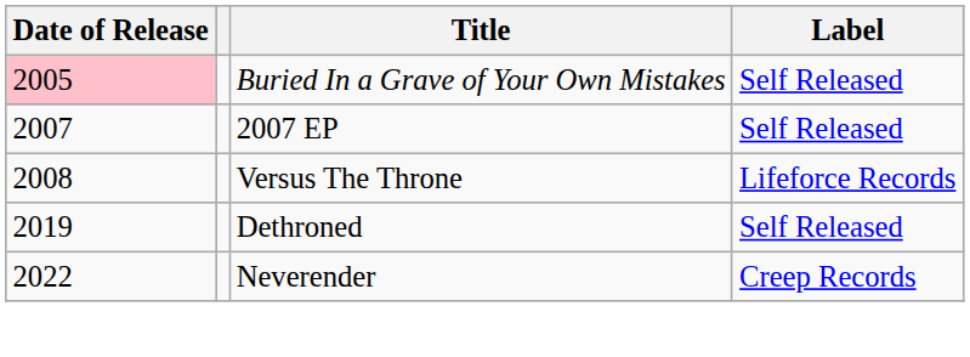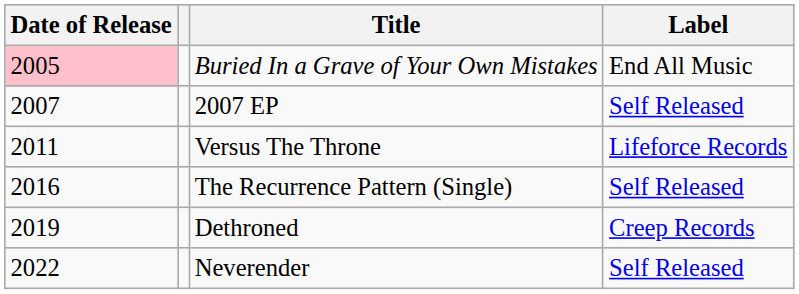 <table class="wikitable" style="font-size: 95%;">
 <tr>
 <th>Date of Release</th>
 <th></th>
 <th>Title</th>
 <th>Label</th>
 </tr>
 <tr>
 <td style="background: pink;">2005</td>
 <td></td>
 <td><em>Buried In a Grave of Your Own Mistakes</em></td>
-<td><a href='#'>Self Released</a></td>
+<td>End All Music</td>
 </tr>
 <tr>
 <td>2007</td>
 <td></td>
 <td>2007 EP</td>
 <td><a href='#'>Self Released</a></td>
 </tr>
 <tr>
-<td>2008</td>
+<td>2011</td>
 <td></td>
 <td>Versus The Throne</td>
 <td><a href='#'>Lifeforce Records</a></td>
 </tr>
 <tr>
+<td>2016</td>
+<td></td>
+<td>The Recurrence Pattern (Single)</td>
+<td><a href='#'>Self Released</a></td>
+</tr>
+<tr>
 <td>2019</td>
 <td></td>
 <td>Dethroned</td>
-<td><a href='#'>Self Released</a></td>
+<td><a href='#'>Creep Records</a></td>
 </tr>
 <tr>
 <td>2022</td>
 <td></td>
 <td>Neverender</td>
-<td><a href='#'>Creep Records</a></td>
+<td><a href='#'>Self Released</a></td>
 </tr>
 </table>
